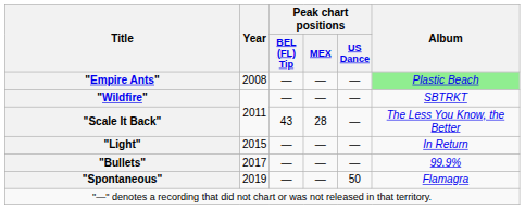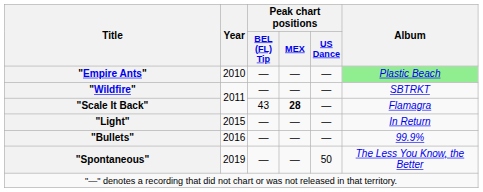 <table class="wikitable plainrowheaders" style="text-align:center">
 <tr>
 <th scope="col" rowspan="2" style="width:21em;">Title</th>
 <th scope="col" rowspan="2" style="width:1em;">Year</th>
 <th scope="col" colspan="3">Peak chart positions</th>
 <th scope="col" rowspan="2" style="width:13em;">Album</th>
 </tr>
 <tr>
 <th scope="col" style="width:3em;font-size:90%;"><a href='#'>BEL<br>(FL)<br>Tip</a><br></th>
 <th scope="col" style="width:3em;font-size:90%;"><a href='#'>MEX</a><br></th>
 <th scope="col" style="width:3em;font-size:90%;"><a href='#'>US<br>Dance</a><br></th>
 </tr>
 <tr>
 <th scope="row">"<a href='#'>Empire Ants</a>"<br></th>
-<td>2008</td>
+<td>2010</td>
 <td>—</td>
 <td>—</td>
 <td>—</td>
 <td style="background: lightgreen;"><em><a href='#'>Plastic Beach</a></em></td>
 </tr>
 <tr>
 <th scope="row">"<a href='#'>Wildfire</a>"<br></th>
 <td rowspan="2">2011</td>
 <td>—</td>
 <td>—</td>
 <td>—</td>
 <td><em><a href='#'>SBTRKT</a></em></td>
 </tr>
 <tr>
 <th scope="row">"Scale It Back"<br></th>
 <td>43</td>
-<td>28</td>
+<td><strong>28</strong></td>
 <td>—</td>
-<td><em><a href='#'>The Less You Know, the Better</a></em></td>
+<td><em><a href='#'>Flamagra</a></em></td>
 </tr>
 <tr>
 <th scope="row">"Light"<br></th>
 <td>2015</td>
 <td>—</td>
 <td>—</td>
 <td>—</td>
 <td><em><a href='#'>In Return</a></em></td>
 </tr>
 <tr>
 <th scope="row">"Bullets"<br></th>
-<td>2017</td>
+<td>2016</td>
 <td>—</td>
 <td>—</td>
 <td>—</td>
 <td><em><a href='#'>99.9%</a></em></td>
 </tr>
 <tr>
 <th scope="row">"Spontaneous"<br></th>
 <td>2019</td>
 <td>—</td>
 <td>—</td>
 <td>50</td>
-<td><em><a href='#'>Flamagra</a></em></td>
+<td><em><a href='#'>The Less You Know, the Better</a></em></td>
 </tr>
 <tr>
 <td colspan="7" style="font-size:90%">"—" denotes a recording that did not chart or was not released in that territory.</td>
 </tr>
 </table>
